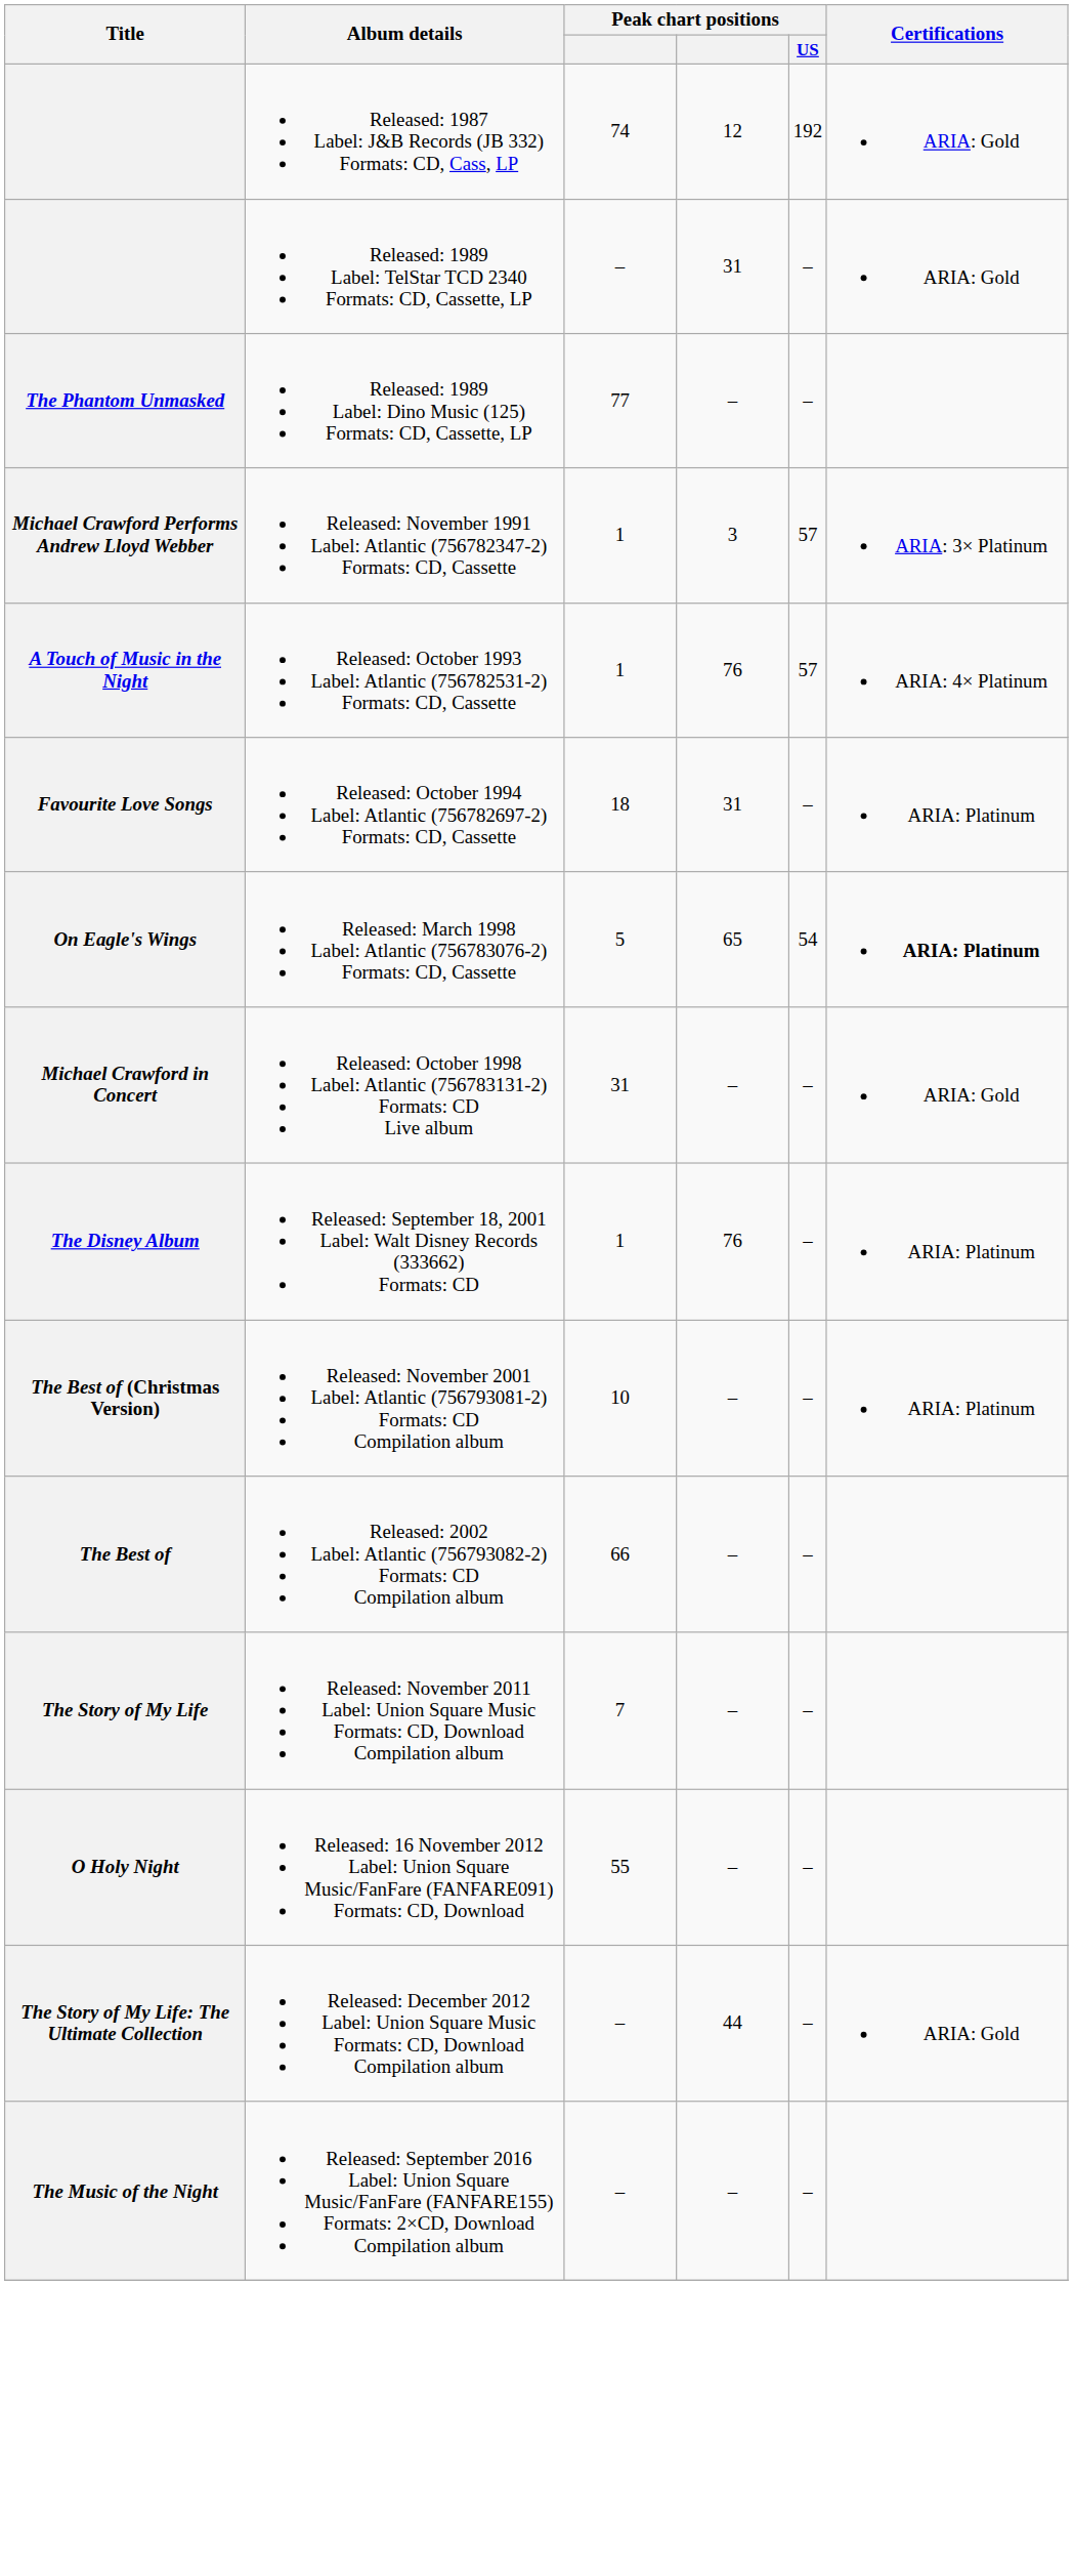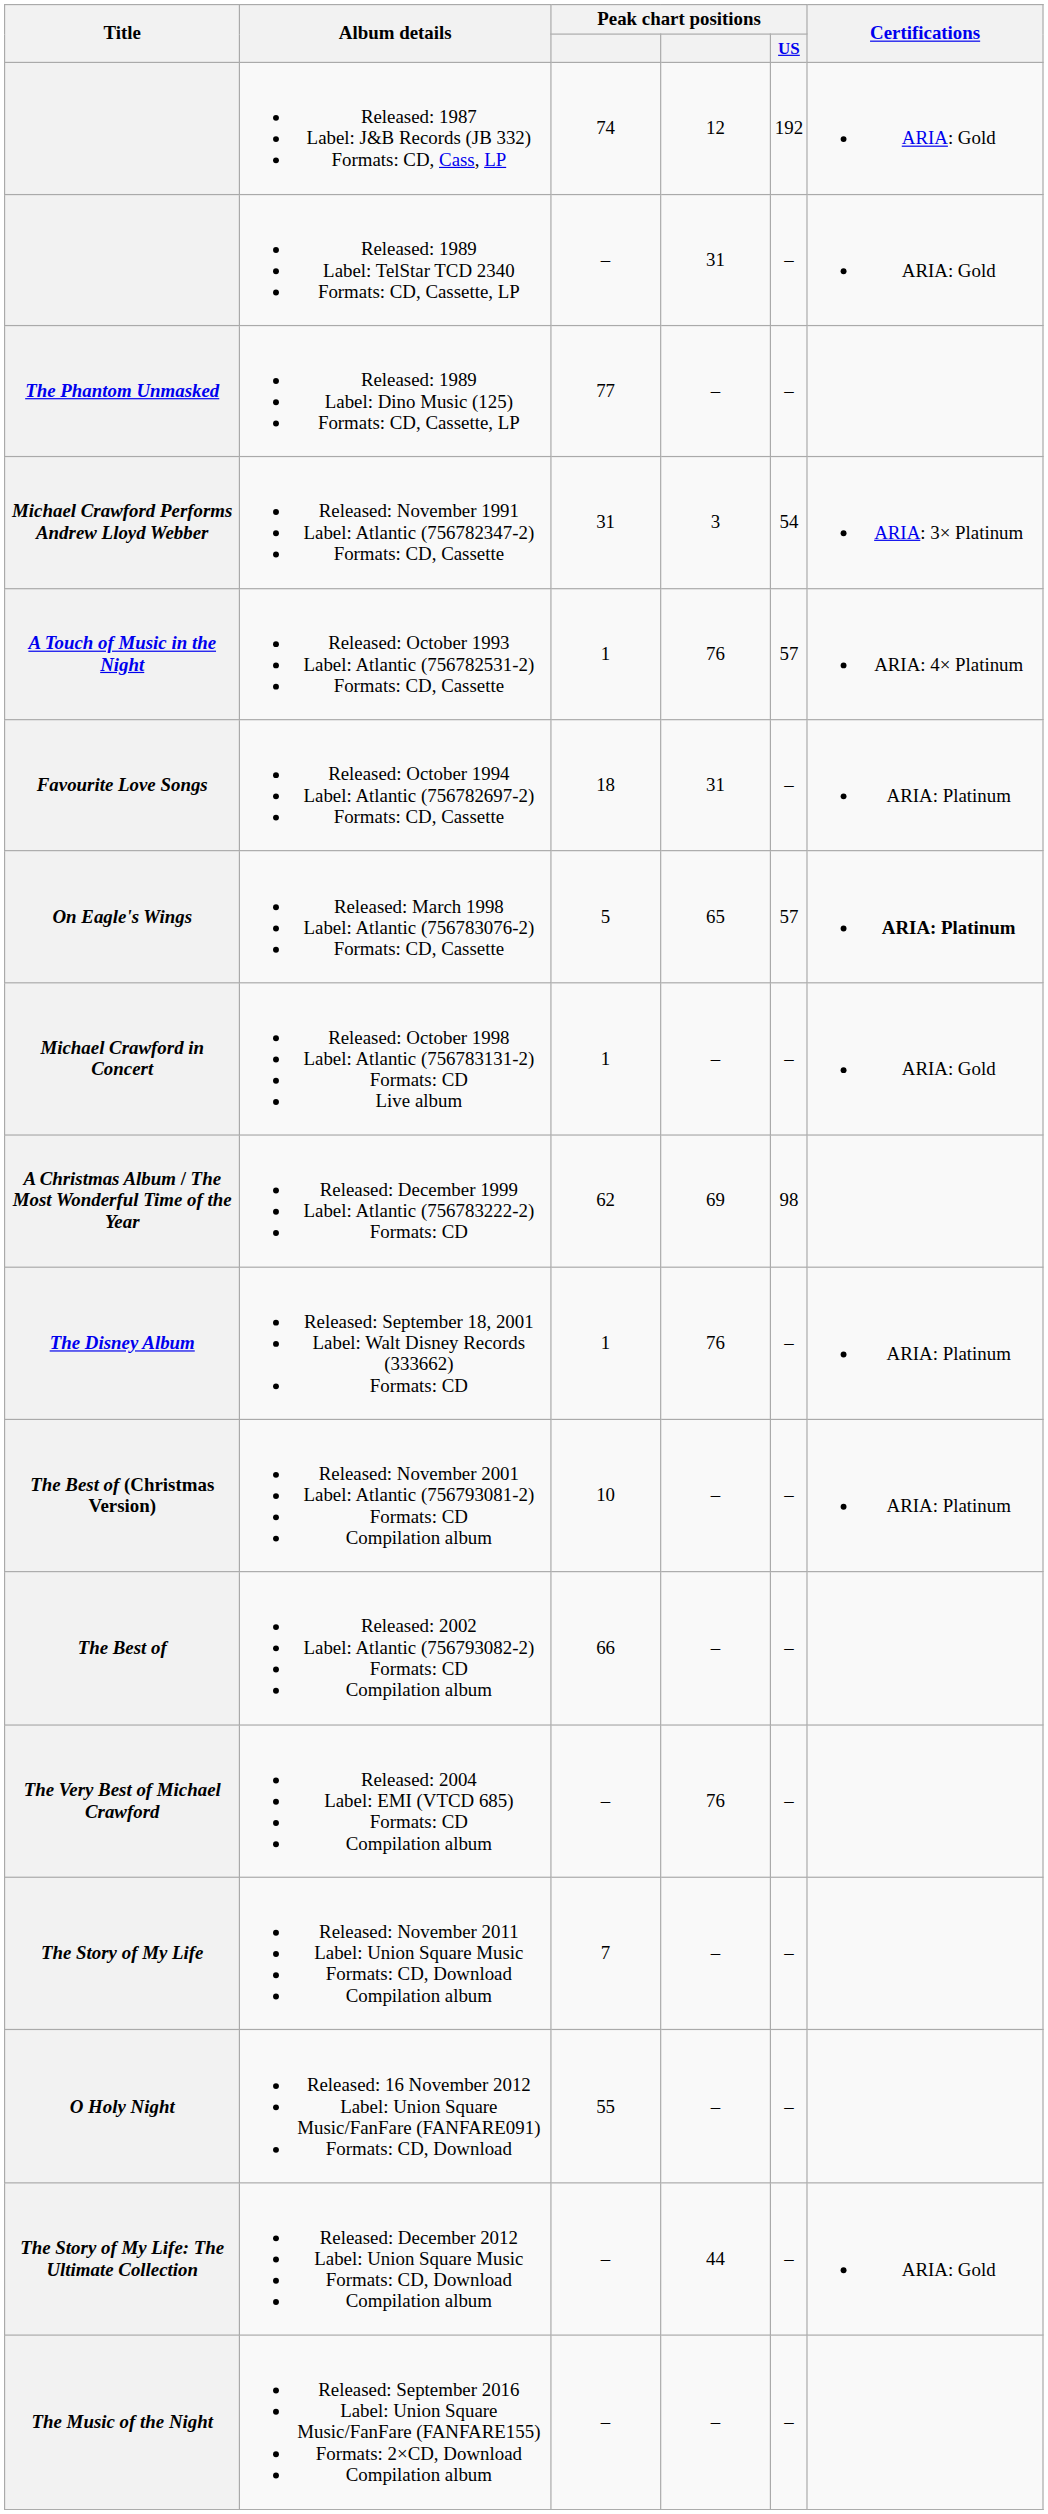 <table class="wikitable plainrowheaders" style="text-align:center;" border="1">
 <tr>
 <th scope="col" rowspan="2" style="width:12em;">Title</th>
 <th scope="col" rowspan="2" style="width:16em;">Album details</th>
 <th scope="col" colspan="3">Peak chart positions</th>
 <th scope="col" rowspan="2" style="width:12em;"><a href='#'>Certifications</a></th>
 </tr>
 <tr>
 <th scope="col" style="width:6em;font-size:90%;"></th>
 <th scope="col" style="width:6em;font-size:90%;"></th>
 <th scope="col" style="font-size:90%;"><a href='#'>US</a> <br></th>
 </tr>
 <tr>
 <th scope="row"></th>
 <td><br><ul><li>Released: 1987</li><li>Label: J&B Records (JB 332)</li><li>Formats: CD, <a href='#'>Cass</a>, <a href='#'>LP</a></li></ul></td>
 <td>74</td>
 <td>12</td>
 <td>192</td>
 <td><br><ul><li><a href='#'>ARIA</a>: Gold</li></ul></td>
 </tr>
 <tr>
 <th scope="row"></th>
 <td><br><ul><li>Released: 1989</li><li>Label: TelStar TCD 2340</li><li>Formats: CD, Cassette, LP</li></ul></td>
 <td>–</td>
 <td>31</td>
 <td>–</td>
 <td><br><ul><li>ARIA: Gold</li></ul></td>
 </tr>
 <tr>
 <th scope="row"><em><a href='#'>The Phantom Unmasked</a></em></th>
 <td><br><ul><li>Released: 1989</li><li>Label: Dino Music (125)</li><li>Formats: CD, Cassette, LP</li></ul></td>
 <td>77</td>
 <td>–</td>
 <td>–</td>
 <td></td>
 </tr>
 <tr>
 <th scope="row"><em>Michael Crawford Performs Andrew Lloyd Webber</em></th>
 <td><br><ul><li>Released: November 1991</li><li>Label: Atlantic (756782347-2)</li><li>Formats: CD, Cassette</li></ul></td>
-<td>1</td>
+<td>31</td>
 <td>3</td>
-<td>57</td>
+<td>54</td>
 <td><br><ul><li><a href='#'>ARIA</a>: 3× Platinum</li></ul></td>
 </tr>
 <tr>
 <th scope="row"><em><a href='#'>A Touch of Music in the Night</a></em></th>
 <td><br><ul><li>Released: October 1993</li><li>Label: Atlantic (756782531-2)</li><li>Formats: CD, Cassette</li></ul></td>
 <td>1</td>
 <td>76</td>
 <td>57</td>
 <td><br><ul><li>ARIA: 4× Platinum</li></ul></td>
 </tr>
 <tr>
 <th scope="row"><em>Favourite Love Songs</em></th>
 <td><br><ul><li>Released: October 1994</li><li>Label: Atlantic (756782697-2)</li><li>Formats: CD, Cassette</li></ul></td>
 <td>18</td>
 <td>31</td>
 <td>–</td>
 <td><br><ul><li>ARIA: Platinum</li></ul></td>
 </tr>
 <tr>
 <th scope="row"><em>On Eagle's Wings</em></th>
 <td><br><ul><li>Released: March 1998</li><li>Label: Atlantic (756783076-2)</li><li>Formats: CD, Cassette</li></ul></td>
 <td>5</td>
 <td>65</td>
-<td>54</td>
+<td>57</td>
 <td><strong><br><ul><li>ARIA: Platinum</li></ul></strong></td>
 </tr>
 <tr>
 <th scope="row"><em>Michael Crawford in Concert</em></th>
 <td><br><ul><li>Released: October 1998</li><li>Label: Atlantic (756783131-2)</li><li>Formats: CD</li><li>Live album</li></ul></td>
-<td>31</td>
+<td>1</td>
 <td>–</td>
 <td>–</td>
 <td><br><ul><li>ARIA: Gold</li></ul></td>
+</tr>
+<tr>
+<th scope="row"><em>A Christmas Album</em> / <em>The Most Wonderful Time of the Year</em></th>
+<td><br><ul><li>Released: December 1999</li><li>Label: Atlantic (756783222-2)</li><li>Formats: CD</li></ul></td>
+<td>62</td>
+<td>69</td>
+<td>98</td>
+<td></td>
 </tr>
 <tr>
 <th scope="row"><em><a href='#'>The Disney Album</a></em></th>
 <td><br><ul><li>Released: September 18, 2001</li><li>Label: Walt Disney Records (333662)</li><li>Formats: CD</li></ul></td>
 <td>1</td>
 <td>76</td>
 <td>–</td>
 <td><br><ul><li>ARIA: Platinum</li></ul></td>
 </tr>
 <tr>
 <th scope="row"><em>The Best of</em> (Christmas Version)</th>
 <td><br><ul><li>Released: November 2001</li><li>Label: Atlantic (756793081-2)</li><li>Formats: CD</li><li>Compilation album</li></ul></td>
 <td>10</td>
 <td>–</td>
 <td>–</td>
 <td><br><ul><li>ARIA: Platinum</li></ul></td>
 </tr>
 <tr>
 <th scope="row"><em>The Best of</em></th>
 <td><br><ul><li>Released: 2002</li><li>Label: Atlantic (756793082-2)</li><li>Formats: CD</li><li>Compilation album</li></ul></td>
 <td>66</td>
 <td>–</td>
+<td>–</td>
+<td></td>
+</tr>
+<tr>
+<th scope="row"><em>The Very Best of Michael Crawford</em></th>
+<td><br><ul><li>Released: 2004</li><li>Label: EMI (VTCD 685)</li><li>Formats: CD</li><li>Compilation album</li></ul></td>
+<td>–</td>
+<td>76</td>
 <td>–</td>
 <td></td>
 </tr>
 <tr>
 <th scope="row"><em>The Story of My Life</em></th>
 <td><br><ul><li>Released: November 2011</li><li>Label: Union Square Music</li><li>Formats: CD, Download</li><li>Compilation album</li></ul></td>
 <td>7</td>
 <td>–</td>
 <td>–</td>
 <td></td>
 </tr>
 <tr>
 <th scope="row"><em>O Holy Night</em></th>
 <td><br><ul><li>Released: 16 November 2012</li><li>Label: Union Square Music/FanFare (FANFARE091)</li><li>Formats: CD, Download</li></ul></td>
 <td>55</td>
 <td>–</td>
 <td>–</td>
 <td></td>
 </tr>
 <tr>
 <th scope="row"><em>The Story of My Life: The Ultimate Collection</em></th>
 <td><br><ul><li>Released: December 2012</li><li>Label: Union Square Music</li><li>Formats: CD, Download</li><li>Compilation album</li></ul></td>
 <td>–</td>
 <td>44</td>
 <td>–</td>
 <td><br><ul><li>ARIA: Gold</li></ul></td>
 </tr>
 <tr>
 <th scope="row"><em>The Music of the Night</em></th>
 <td><br><ul><li>Released: September 2016</li><li>Label: Union Square Music/FanFare (FANFARE155)</li><li>Formats: 2×CD, Download</li><li>Compilation album</li></ul></td>
 <td>–</td>
 <td>–</td>
 <td>–</td>
 <td></td>
 </tr>
 <tr>
 </tr>
 </table>
